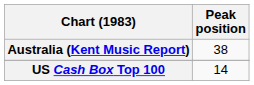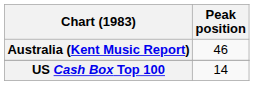 <table class="wikitable sortable plainrowheaders" style="text-align:center">
 <tr>
 <th scope="col">Chart (1983)</th>
 <th scope="col">Peak<br>position</th>
 </tr>
 <tr>
 <th scope="row">Australia (<a href='#'>Kent Music Report</a>)</th>
-<td>38</td>
+<td>46</td>
 </tr>
 <tr>
 </tr>
 <tr>
 </tr>
 <tr>
 </tr>
 <tr>
 <th scope="row">US <a href='#'><em>Cash Box</em> Top 100</a></th>
 <td>14</td>
 </tr>
 </table>
